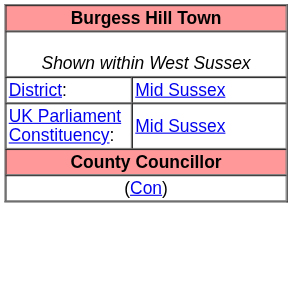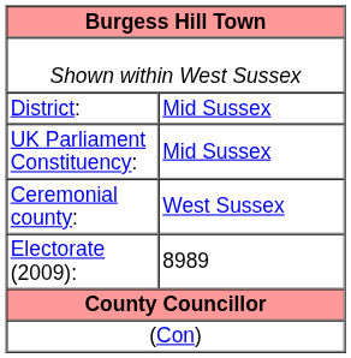 <table class="vcard" border=1 cellpadding=2 cellspacing=0 align=right width=260 style=margin-left:0.5em;>
 <tr>
 <th class="fn org" colspan=2 align=center bgcolor="#ff9999"><strong>Burgess Hill Town</strong></th>
 </tr>
 <tr>
 <td colspan=2 align=center><br><em>Shown within West Sussex</em></td>
 </tr>
 <tr class="note">
 <td width="45%"><a href='#'>District</a>:</td>
 <td><a href='#'>Mid Sussex</a></td>
 </tr>
 <tr class="note">
 <td><a href='#'>UK Parliament Constituency</a>:</td>
 <td><a href='#'>Mid Sussex</a></td>
 </tr>
+<tr class="note">
+<td><a href='#'>Ceremonial county</a>:</td>
+<td><a href='#'>West Sussex</a></td>
+</tr>
+<tr class="note">
+<td><a href='#'>Electorate</a> (2009):</td>
+<td>8989</td>
+</tr>
 <tr>
 <th colspan=2 align=center bgcolor="#ff9999">County Councillor</th>
 </tr>
 <tr>
 <td colspan=2 align=center> (<a href='#'>Con</a>)</td>
 </tr>
 </table>
